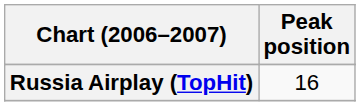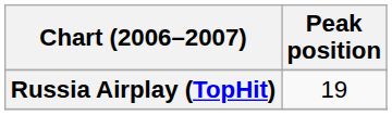 <table class="wikitable plainrowheaders sortable" style="text-align:center">
 <tr>
 <th scope="col">Chart (2006–2007)</th>
 <th scope="col">Peak<br>position</th>
 </tr>
 <tr>
 </tr>
 <tr>
 </tr>
 <tr>
 </tr>
 <tr>
 </tr>
 <tr>
 </tr>
 <tr>
 </tr>
 <tr>
 </tr>
 <tr>
 <th scope="row">Russia Airplay (<a href='#'>TopHit</a>)</th>
-<td>16</td>
+<td>19</td>
 </tr>
 <tr>
 </tr>
 <tr>
 </tr>
 <tr>
 </tr>
 <tr>
 </tr>
 </table>
